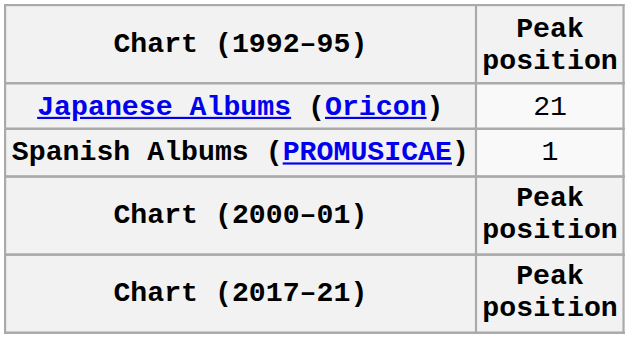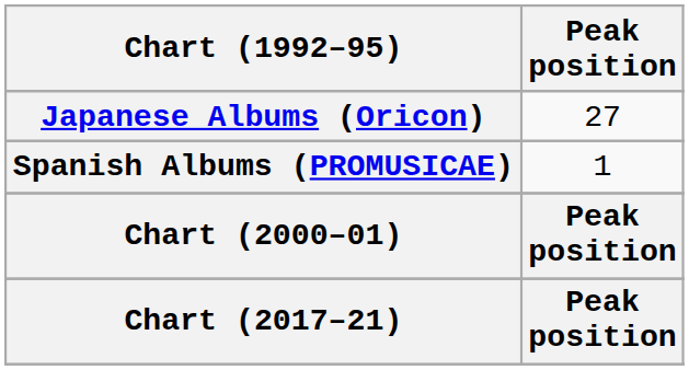 <table class="wikitable sortable plainrowheaders" style="text-align:center;">
 <tr>
 <th scope="col">Chart (1992–95)</th>
 <th scope="col">Peak<br>position</th>
 </tr>
 <tr>
 </tr>
 <tr>
 </tr>
 <tr>
 </tr>
 <tr>
 </tr>
 <tr>
 </tr>
 <tr>
 </tr>
 <tr>
 <th scope="row"><a href='#'>Japanese Albums</a> (<a href='#'>Oricon</a>)</th>
-<td>21</td>
+<td>27</td>
 </tr>
 <tr>
 </tr>
 <tr>
 </tr>
 <tr>
 <th scope="row">Spanish Albums (<a href='#'>PROMUSICAE</a>)</th>
 <td>1</td>
 </tr>
 <tr>
 </tr>
 <tr>
 </tr>
 <tr>
 </tr>
 <tr>
 </tr>
 <tr>
 <th scope="col">Chart (2000–01)</th>
 <th scope="col">Peak<br>position</th>
 </tr>
 <tr>
 </tr>
 <tr>
 </tr>
 <tr>
 </tr>
 <tr>
 </tr>
 <tr>
 <th scope="col">Chart (2017–21)</th>
 <th scope="col">Peak<br>position</th>
 </tr>
 <tr>
 </tr>
 <tr>
 </tr>
 <tr>
 </tr>
 <tr>
 </tr>
 <tr>
 </tr>
 <tr>
 </tr>
 <tr>
 </tr>
 <tr>
 </tr>
 <tr>
 </tr>
 <tr>
 </tr>
 <tr>
 </tr>
 <tr>
 </tr>
 <tr>
 </tr>
 </table>
